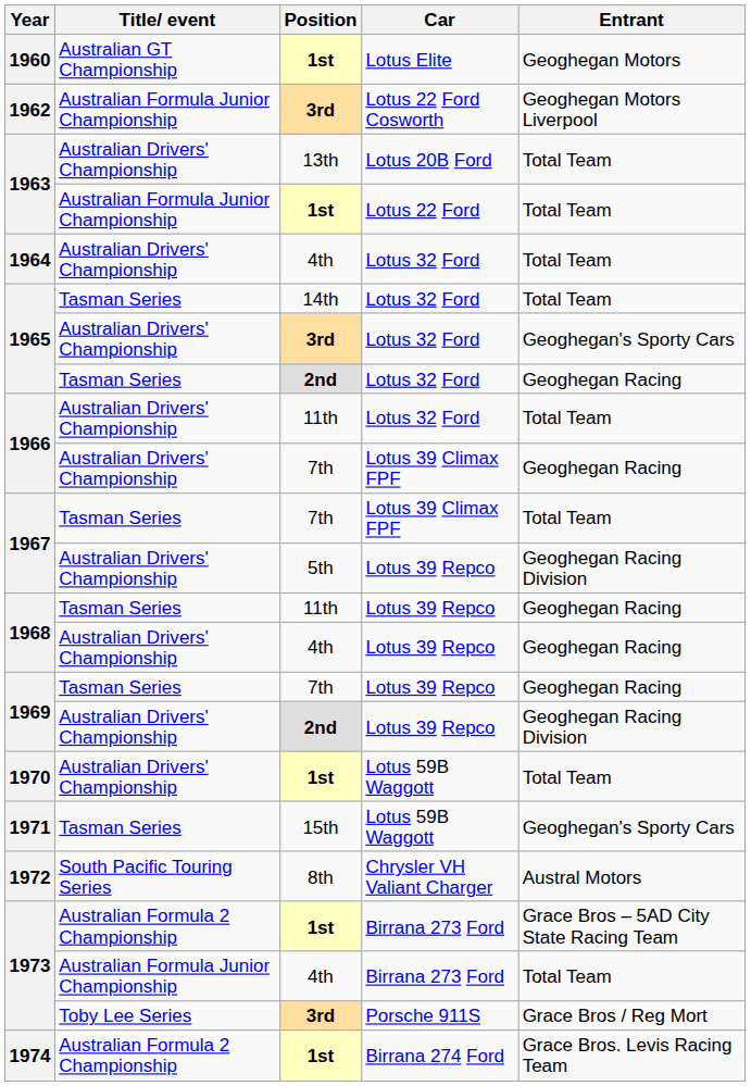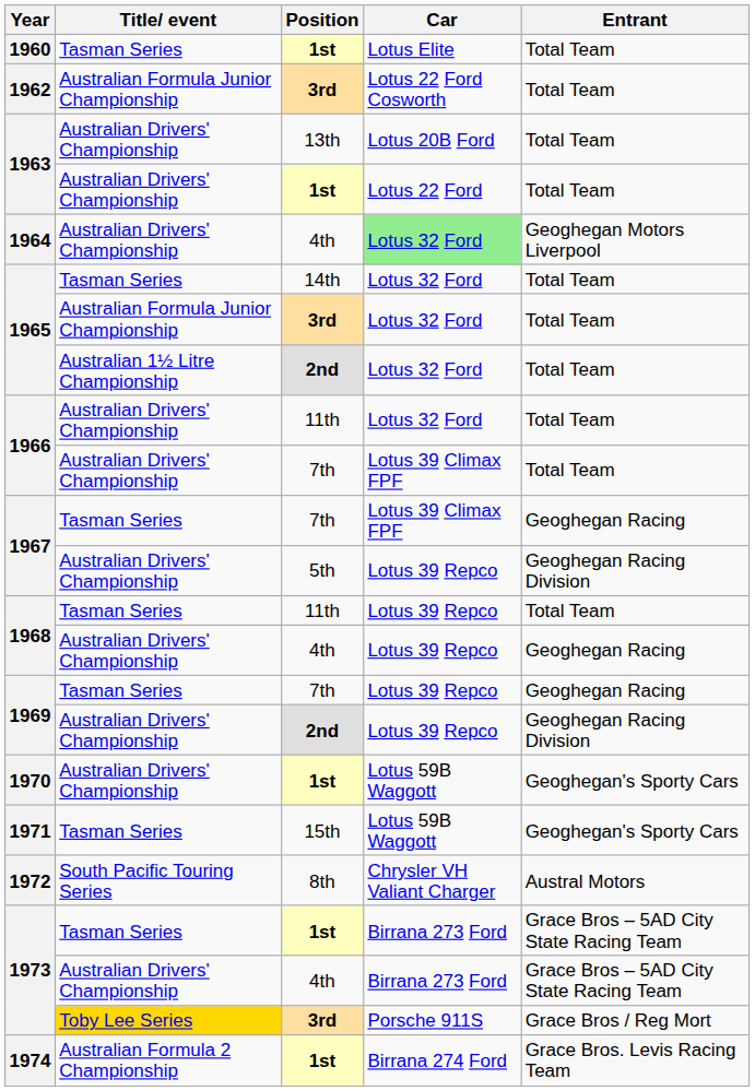 <table class="wikitable" style="font-size: 95%;">
 <tr>
 <th>Year</th>
 <th>Title/ event</th>
 <th>Position</th>
 <th>Car</th>
 <th>Entrant</th>
 </tr>
 <tr>
 <th>1960</th>
-<td><a href='#'>Australian GT Championship</a></td>
+<td><a href='#'>Tasman Series</a></td>
 <td align="center" style="background:#ffffbf;"><strong>1st</strong></td>
 <td><a href='#'>Lotus Elite</a></td>
-<td>Geoghegan Motors</td>
+<td>Total Team</td>
 </tr>
 <tr>
 <th>1962</th>
 <td><a href='#'>Australian Formula Junior Championship</a></td>
 <td align="center" style="background:#ffdf9f;"><strong>3rd</strong></td>
 <td><a href='#'>Lotus 22</a> <a href='#'>Ford Cosworth</a></td>
-<td>Geoghegan Motors Liverpool</td>
+<td>Total Team</td>
 </tr>
 <tr>
 <th rowspan=2>1963</th>
 <td><a href='#'>Australian Drivers' Championship</a></td>
 <td align="center">13th</td>
 <td><a href='#'>Lotus 20B</a> <a href='#'>Ford</a></td>
 <td>Total Team</td>
 </tr>
 <tr>
-<td><a href='#'>Australian Formula Junior Championship</a></td>
+<td><a href='#'>Australian Drivers' Championship</a></td>
 <td align="center" style="background:#ffffbf;"><strong>1st</strong></td>
 <td><a href='#'>Lotus 22</a> <a href='#'>Ford</a></td>
 <td>Total Team</td>
 </tr>
 <tr>
 <th>1964</th>
 <td><a href='#'>Australian Drivers' Championship</a></td>
 <td align="center">4th</td>
-<td><a href='#'>Lotus 32</a> <a href='#'>Ford</a></td>
-<td>Total Team</td>
+<td style="background: lightgreen;"><a href='#'>Lotus 32</a> <a href='#'>Ford</a></td>
+<td>Geoghegan Motors Liverpool</td>
 </tr>
 <tr>
 <th rowspan=3>1965</th>
 <td><a href='#'>Tasman Series</a></td>
 <td align="center">14th</td>
 <td><a href='#'>Lotus 32</a> <a href='#'>Ford</a></td>
 <td>Total Team</td>
 </tr>
 <tr>
-<td><a href='#'>Australian Drivers' Championship</a></td>
+<td><a href='#'>Australian Formula Junior Championship</a></td>
 <td align="center" style="background:#ffdf9f;"><strong>3rd</strong></td>
 <td><a href='#'>Lotus 32</a> <a href='#'>Ford</a></td>
-<td>Geoghegan's Sporty Cars</td>
+<td>Total Team</td>
 </tr>
 <tr>
-<td><a href='#'>Tasman Series</a></td>
+<td><a href='#'>Australian 1½ Litre Championship</a></td>
 <td align="center" style="background:#dfdfdf;"><strong>2nd</strong></td>
 <td><a href='#'>Lotus 32</a> <a href='#'>Ford</a></td>
-<td>Geoghegan Racing</td>
+<td>Total Team</td>
 </tr>
 <tr>
 <th rowspan=2>1966</th>
 <td><a href='#'>Australian Drivers' Championship</a></td>
 <td align="center">11th</td>
 <td><a href='#'>Lotus 32</a> <a href='#'>Ford</a></td>
 <td>Total Team</td>
 </tr>
 <tr>
 <td><a href='#'>Australian Drivers' Championship</a></td>
 <td align="center">7th</td>
 <td><a href='#'>Lotus 39</a> <a href='#'>Climax FPF</a></td>
-<td>Geoghegan Racing</td>
+<td>Total Team</td>
 </tr>
 <tr>
 <th rowspan=2>1967</th>
 <td><a href='#'>Tasman Series</a></td>
 <td align="center">7th</td>
 <td><a href='#'>Lotus 39</a> <a href='#'>Climax FPF</a></td>
-<td>Total Team</td>
+<td>Geoghegan Racing</td>
 </tr>
 <tr>
 <td><a href='#'>Australian Drivers' Championship</a></td>
 <td align="center">5th</td>
 <td><a href='#'>Lotus 39</a> <a href='#'>Repco</a></td>
 <td>Geoghegan Racing Division</td>
 </tr>
 <tr>
 <th rowspan=2>1968</th>
 <td><a href='#'>Tasman Series</a></td>
 <td align="center">11th</td>
 <td><a href='#'>Lotus 39</a> <a href='#'>Repco</a></td>
-<td>Geoghegan Racing</td>
+<td>Total Team</td>
 </tr>
 <tr>
 <td><a href='#'>Australian Drivers' Championship</a></td>
 <td align="center">4th</td>
 <td><a href='#'>Lotus 39</a> <a href='#'>Repco</a></td>
 <td>Geoghegan Racing</td>
 </tr>
 <tr>
 <th rowspan=2>1969</th>
 <td><a href='#'>Tasman Series</a></td>
 <td align="center">7th</td>
 <td><a href='#'>Lotus 39</a> <a href='#'>Repco</a></td>
 <td>Geoghegan Racing</td>
 </tr>
 <tr>
 <td><a href='#'>Australian Drivers' Championship</a></td>
 <td align="center" style="background:#dfdfdf;"><strong>2nd</strong></td>
 <td><a href='#'>Lotus 39</a> <a href='#'>Repco</a></td>
 <td>Geoghegan Racing Division</td>
 </tr>
 <tr>
 <th>1970</th>
 <td><a href='#'>Australian Drivers' Championship</a></td>
 <td align="center" style="background:#ffffbf;"><strong>1st</strong></td>
 <td><a href='#'>Lotus</a> 59B <a href='#'>Waggott</a></td>
-<td>Total Team</td>
+<td>Geoghegan's Sporty Cars</td>
 </tr>
 <tr>
 <th>1971</th>
 <td><a href='#'>Tasman Series</a></td>
 <td align="center">15th</td>
 <td><a href='#'>Lotus</a> 59B <a href='#'>Waggott</a></td>
 <td>Geoghegan's Sporty Cars</td>
 </tr>
 <tr>
 <th>1972</th>
 <td><a href='#'>South Pacific Touring Series</a></td>
 <td align="center">8th</td>
 <td><a href='#'>Chrysler VH Valiant Charger</a></td>
 <td>Austral Motors</td>
 </tr>
 <tr>
 <th rowspan=3>1973</th>
-<td><a href='#'>Australian Formula 2 Championship</a></td>
+<td><a href='#'>Tasman Series</a></td>
 <td align="center" style="background:#ffffbf;"><strong>1st</strong></td>
 <td><a href='#'>Birrana 273</a> <a href='#'>Ford</a></td>
 <td>Grace Bros – 5AD City State Racing Team</td>
 </tr>
 <tr>
-<td><a href='#'>Australian Formula Junior Championship</a></td>
+<td><a href='#'>Australian Drivers' Championship</a></td>
 <td align="center">4th</td>
 <td><a href='#'>Birrana 273</a> <a href='#'>Ford</a></td>
-<td>Total Team</td>
+<td>Grace Bros – 5AD City State Racing Team</td>
 </tr>
 <tr>
-<td><a href='#'>Toby Lee Series</a></td>
+<td style="background: gold;"><a href='#'>Toby Lee Series</a></td>
 <td align="center" style="background:#ffdf9f;"><strong>3rd</strong></td>
 <td><a href='#'>Porsche 911S</a></td>
 <td>Grace Bros / Reg Mort</td>
 </tr>
 <tr>
 <th>1974</th>
 <td><a href='#'>Australian Formula 2 Championship</a></td>
 <td align="center" style="background:#ffffbf;"><strong>1st</strong></td>
 <td><a href='#'>Birrana 274</a> <a href='#'>Ford</a></td>
 <td>Grace Bros. Levis Racing Team</td>
 </tr>
 <tr>
 </tr>
 </table>
